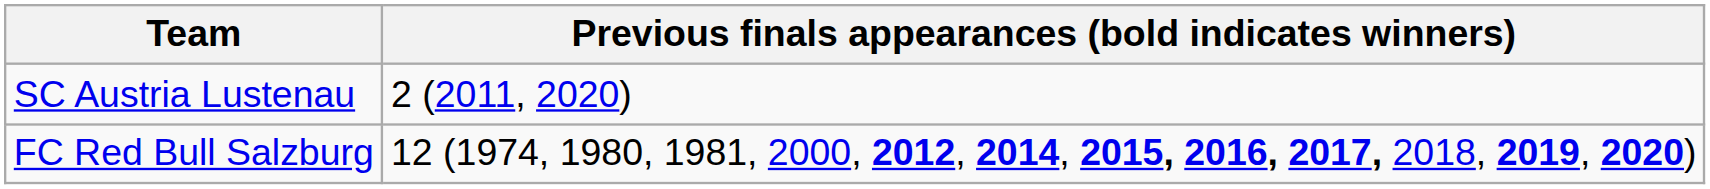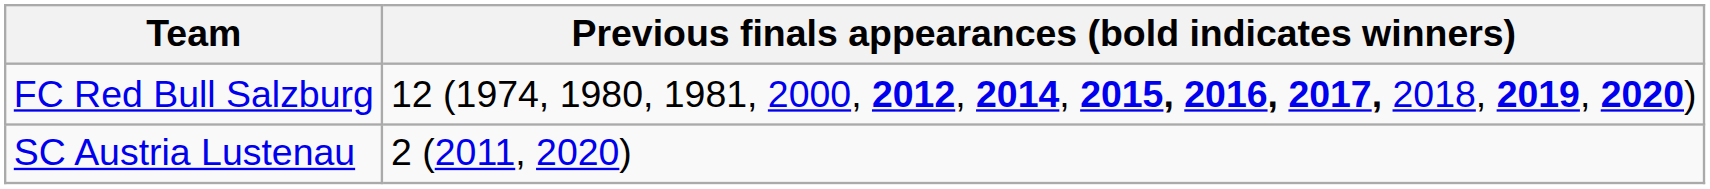 <table class="wikitable">
 <tr>
 <th>Team</th>
 <th>Previous finals appearances (bold indicates winners)</th>
 </tr>
 <tr>
+<td><a href='#'>FC Red Bull Salzburg</a></td>
+<td>12 (1974, 1980, 1981, <a href='#'>2000</a>, <strong><a href='#'>2012</a></strong>, <strong><a href='#'>2014</a></strong>, <strong><a href='#'>2015</a>,</strong> <strong><a href='#'>2016</a>,</strong> <strong><a href='#'>2017</a>,</strong> <a href='#'>2018</a>, <a href='#'><strong>2019</strong></a>, <a href='#'><strong>2020</strong></a>)</td>
+</tr>
+<tr>
 <td><a href='#'>SC Austria Lustenau</a></td>
 <td>2 (<a href='#'>2011</a>, <a href='#'>2020</a>)</td>
 </tr>
-<tr>
-<td><a href='#'>FC Red Bull Salzburg</a></td>
-<td>12 (1974, 1980, 1981, <a href='#'>2000</a>, <strong><a href='#'>2012</a></strong>, <strong><a href='#'>2014</a></strong>, <strong><a href='#'>2015</a>,</strong> <strong><a href='#'>2016</a>,</strong> <strong><a href='#'>2017</a>,</strong> <a href='#'>2018</a>, <a href='#'><strong>2019</strong></a>, <a href='#'><strong>2020</strong></a>)</td>
-</tr>
 </table>
